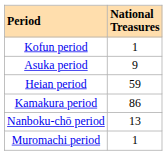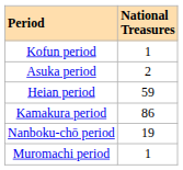 <table class="wikitable" style="text-align:center; background:#fff; float:left;">
 <tr>
 <th style="text-align:left; background:#ffdead;">Period</th>
 <th style="text-align:left; background:#ffdead;">National<br> Treasures</th>
 </tr>
 <tr>
 <td><a href='#'>Kofun period</a></td>
 <td>1</td>
 </tr>
 <tr>
 <td><a href='#'>Asuka period</a></td>
-<td>9</td>
+<td>2</td>
 </tr>
 <tr>
 <td><a href='#'>Heian period</a></td>
 <td>59</td>
 </tr>
 <tr>
 <td><a href='#'>Kamakura period</a></td>
 <td>86</td>
 </tr>
 <tr>
 <td><a href='#'>Nanboku-chō period</a></td>
-<td>13</td>
+<td>19</td>
 </tr>
 <tr>
 <td><a href='#'>Muromachi period</a></td>
 <td>1</td>
 </tr>
 </table>
